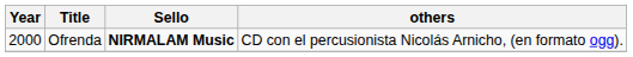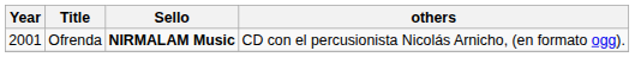 <table class="wikitable" style="font-size: 95%">
 <tr>
 <th>Year</th>
 <th>Title</th>
 <th>Sello</th>
 <th>others</th>
 </tr>
 <tr>
-<td>2000</td>
+<td>2001</td>
 <td>Ofrenda</td>
 <td><strong>NIRMALAM Music</strong></td>
 <td>CD con el percusionista Nicolás Arnicho, (en formato <a href='#'>ogg</a>).</td>
 </tr>
 <tr>
 </tr>
 </table>
